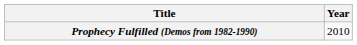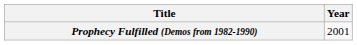 <table class="wikitable plainrowheaders">
 <tr>
 <th scope="col" width="450">Title</th>
 <th scope="col">Year</th>
 </tr>
 <tr>
 <th scope="row"><em>Prophecy Fulfilled <small>(Demos from 1982-1990)</small></em></th>
-<td>2010</td>
+<td>2001</td>
 </tr>
 </table>
